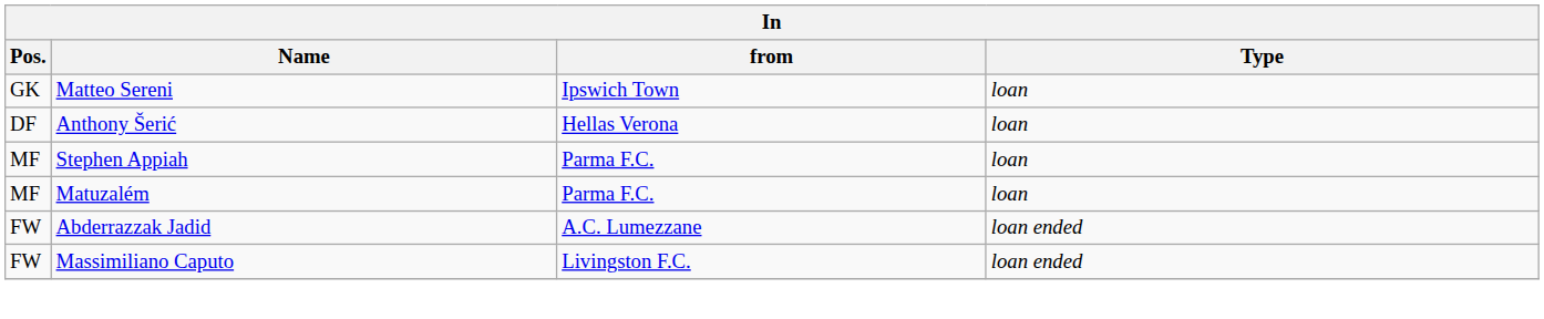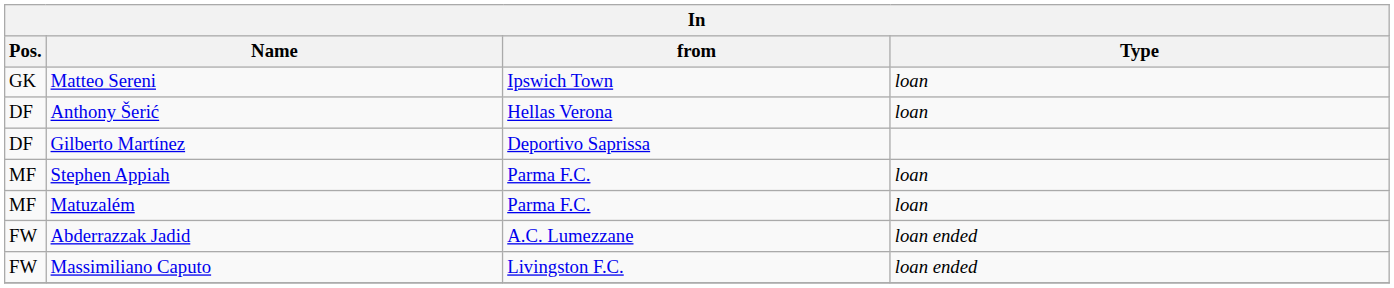 <table class="wikitable" style="font-size:90%;">
 <tr>
 <th colspan="4">In</th>
 </tr>
 <tr>
 <th width=3%>Pos.</th>
 <th width=33%>Name</th>
 <th width=28%>from</th>
 <th width=36%>Type</th>
 </tr>
 <tr>
 <td>GK</td>
 <td><a href='#'>Matteo Sereni</a></td>
 <td><a href='#'>Ipswich Town</a></td>
 <td><em>loan</em></td>
 </tr>
 <tr>
 <td>DF</td>
 <td><a href='#'>Anthony Šerić</a></td>
 <td><a href='#'>Hellas Verona</a></td>
 <td><em>loan</em></td>
+</tr>
+<tr>
+<td>DF</td>
+<td><a href='#'>Gilberto Martínez</a></td>
+<td><a href='#'>Deportivo Saprissa</a></td>
+<td></td>
 </tr>
 <tr>
 <td>MF</td>
 <td><a href='#'>Stephen Appiah</a></td>
 <td><a href='#'>Parma F.C.</a></td>
 <td><em>loan</em></td>
 </tr>
 <tr>
 <td>MF</td>
 <td><a href='#'>Matuzalém</a></td>
 <td><a href='#'>Parma F.C.</a></td>
 <td><em>loan</em></td>
 </tr>
 <tr>
 <td>FW</td>
 <td><a href='#'>Abderrazzak Jadid</a></td>
 <td><a href='#'>A.C. Lumezzane</a></td>
 <td><em>loan ended</em></td>
 </tr>
 <tr>
 <td>FW</td>
 <td><a href='#'>Massimiliano Caputo</a></td>
 <td><a href='#'>Livingston F.C.</a></td>
 <td><em>loan ended</em></td>
 </tr>
 <tr>
 </tr>
 </table>
